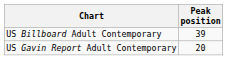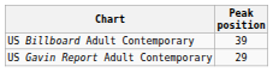 <table class="wikitable">
 <tr>
 <th>Chart</th>
 <th>Peak<br>position</th>
 </tr>
 <tr>
 <td align="left">US <em>Billboard</em> Adult Contemporary</td>
 <td style="text-align:center;">39</td>
 </tr>
 <tr>
 <td align="left">US <em>Gavin Report</em> Adult Contemporary</td>
-<td style="text-align:center;">20</td>
+<td style="text-align:center;">29</td>
 </tr>
 </table>
